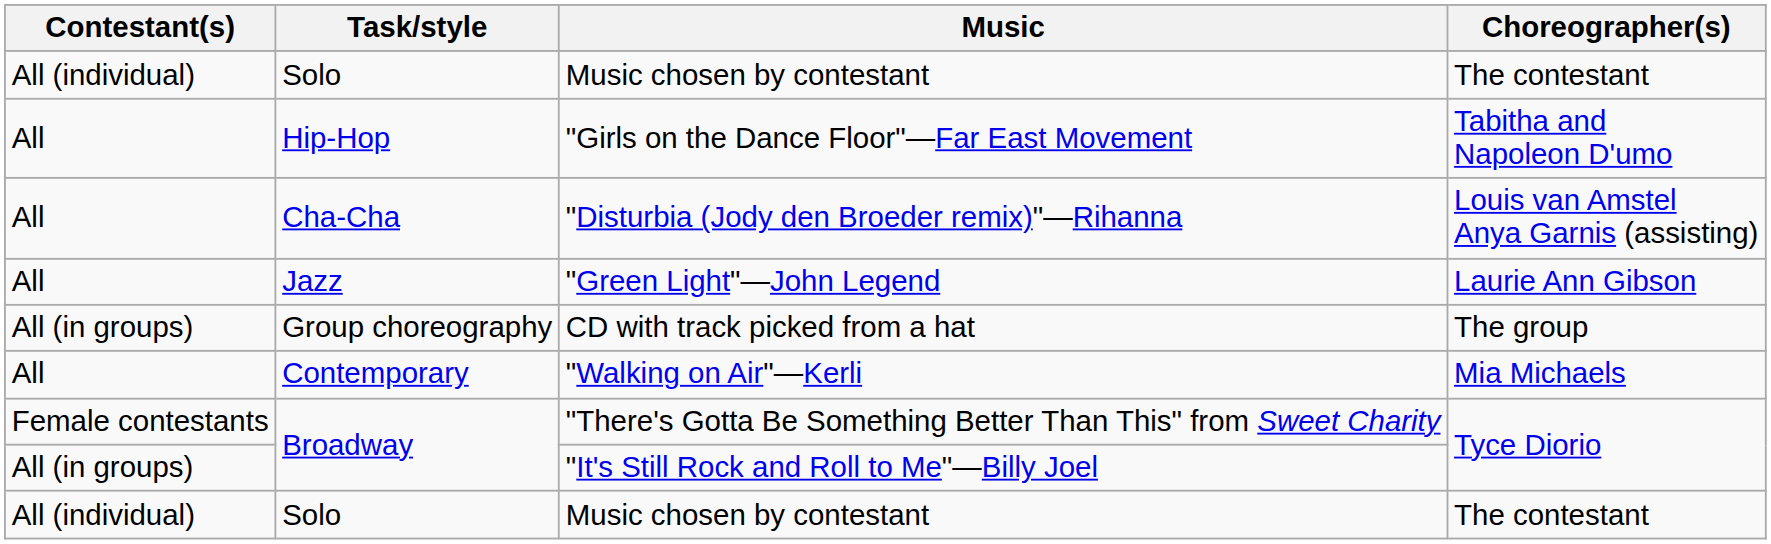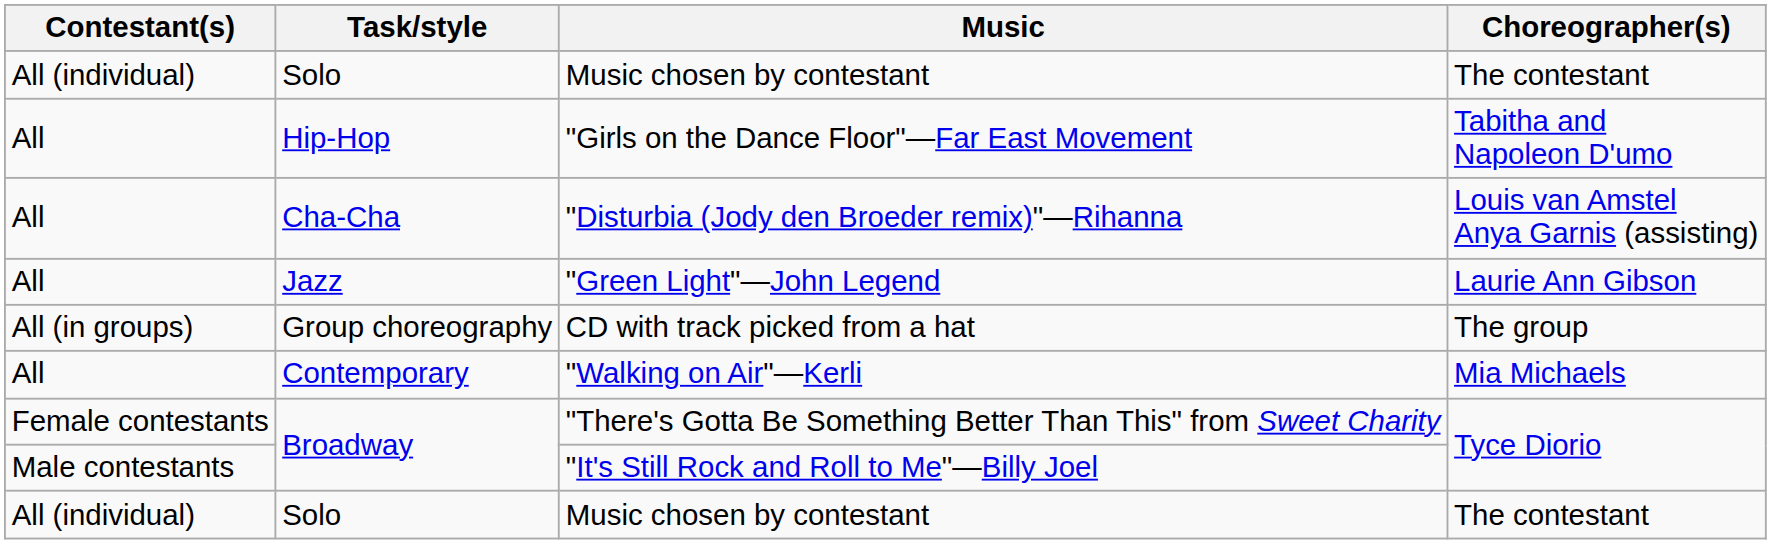 <table class="wikitable">
 <tr>
 <th>Contestant(s)</th>
 <th>Task/style</th>
 <th>Music</th>
 <th>Choreographer(s)</th>
 </tr>
 <tr>
 <td>All (individual)</td>
 <td>Solo</td>
 <td>Music chosen by contestant</td>
 <td>The contestant</td>
 </tr>
 <tr>
 <td>All</td>
 <td><a href='#'>Hip-Hop</a></td>
 <td>"Girls on the Dance Floor"—<a href='#'>Far East Movement</a></td>
 <td><a href='#'>Tabitha and<br>Napoleon D'umo</a></td>
 </tr>
 <tr>
 <td>All</td>
 <td><a href='#'>Cha-Cha</a></td>
 <td>"<a href='#'>Disturbia (Jody den Broeder remix)</a>"—<a href='#'>Rihanna</a></td>
 <td><a href='#'>Louis van Amstel</a><br><a href='#'>Anya Garnis</a> (assisting)</td>
 </tr>
 <tr>
 <td>All</td>
 <td><a href='#'>Jazz</a></td>
 <td>"<a href='#'>Green Light</a>"—<a href='#'>John Legend</a></td>
 <td><a href='#'>Laurie Ann Gibson</a></td>
 </tr>
 <tr>
 <td>All (in groups)</td>
 <td>Group choreography</td>
 <td>CD with track picked from a hat</td>
 <td>The group</td>
 </tr>
 <tr>
 <td>All</td>
 <td><a href='#'>Contemporary</a></td>
 <td>"<a href='#'>Walking on Air</a>"—<a href='#'>Kerli</a></td>
 <td><a href='#'>Mia Michaels</a></td>
 </tr>
 <tr>
 <td>Female contestants</td>
 <td rowspan="2"><a href='#'>Broadway</a></td>
 <td>"There's Gotta Be Something Better Than This" from <em><a href='#'>Sweet Charity</a></em></td>
 <td rowspan="2"><a href='#'>Tyce Diorio</a></td>
 </tr>
 <tr>
-<td>All (in groups)</td>
+<td>Male contestants</td>
 <td>"<a href='#'>It's Still Rock and Roll to Me</a>"—<a href='#'>Billy Joel</a></td>
 </tr>
 <tr>
 <td>All (individual)</td>
 <td>Solo</td>
 <td>Music chosen by contestant</td>
 <td>The contestant</td>
 </tr>
 </table>
